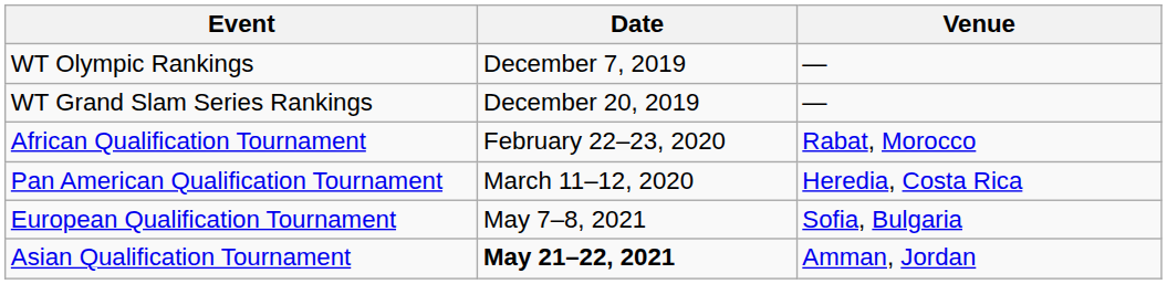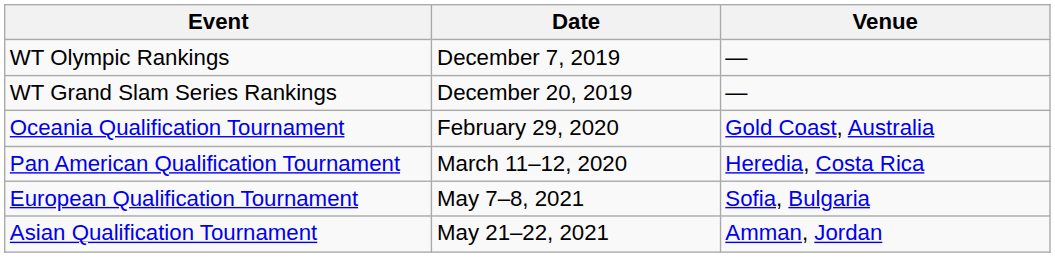 <table class=wikitable>
 <tr>
 <th width=300>Event</th>
 <th width=200>Date</th>
 <th width=230>Venue</th>
 </tr>
 <tr>
 <td>WT Olympic Rankings</td>
 <td>December 7, 2019</td>
 <td>—</td>
 </tr>
 <tr>
 <td>WT Grand Slam Series Rankings</td>
 <td>December 20, 2019</td>
 <td>—</td>
 </tr>
 <tr>
-<td><a href='#'>African Qualification Tournament</a></td>
-<td>February 22–23, 2020</td>
-<td> <a href='#'>Rabat</a>, <a href='#'>Morocco</a></td>
+<td><a href='#'>Oceania Qualification Tournament</a></td>
+<td>February 29, 2020</td>
+<td> <a href='#'>Gold Coast</a>, <a href='#'>Australia</a></td>
 </tr>
 <tr>
 <td><a href='#'>Pan American Qualification Tournament</a></td>
 <td>March 11–12, 2020</td>
 <td> <a href='#'>Heredia</a>, <a href='#'>Costa Rica</a></td>
 </tr>
 <tr>
 <td><a href='#'>European Qualification Tournament</a></td>
 <td>May 7–8, 2021</td>
 <td> <a href='#'>Sofia</a>, <a href='#'>Bulgaria</a></td>
 </tr>
 <tr>
 <td><a href='#'>Asian Qualification Tournament</a></td>
-<td><strong>May 21–22, 2021</strong></td>
+<td>May 21–22, 2021</td>
 <td> <a href='#'>Amman</a>, <a href='#'>Jordan</a></td>
 </tr>
 </table>
